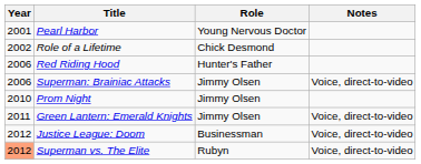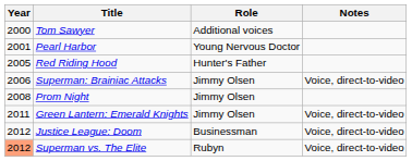 <table class="wikitable sortable">
 <tr>
 <th>Year</th>
 <th>Title</th>
 <th>Role</th>
 <th>Notes</th>
 </tr>
 <tr>
+<td>2000</td>
+<td><em><a href='#'>Tom Sawyer</a></em></td>
+<td>Additional voices</td>
+<td></td>
+</tr>
+<tr>
 <td>2001</td>
 <td><em><a href='#'>Pearl Harbor</a></em></td>
 <td>Young Nervous Doctor</td>
 <td></td>
 </tr>
 <tr>
-<td>2002</td>
-<td><em>Role of a Lifetime</em></td>
-<td>Chick Desmond</td>
-<td></td>
-</tr>
-<tr>
-<td>2006</td>
+<td>2005</td>
 <td><em><a href='#'>Red Riding Hood</a></em></td>
 <td>Hunter's Father</td>
 <td></td>
 </tr>
 <tr>
 <td>2006</td>
 <td><em><a href='#'>Superman: Brainiac Attacks</a></em></td>
 <td>Jimmy Olsen</td>
 <td>Voice, direct-to-video</td>
 </tr>
 <tr>
-<td>2010</td>
+<td>2008</td>
 <td><em><a href='#'>Prom Night</a></em></td>
 <td>Jimmy Olsen</td>
 <td></td>
 </tr>
 <tr>
 <td>2011</td>
 <td><em><a href='#'>Green Lantern: Emerald Knights</a></em></td>
 <td>Jimmy Olsen</td>
 <td>Voice, direct-to-video</td>
 </tr>
 <tr>
 <td>2012</td>
 <td><em><a href='#'>Justice League: Doom</a></em></td>
 <td>Businessman</td>
 <td>Voice, direct-to-video</td>
 </tr>
 <tr>
 <td style="background: lightsalmon;">2012</td>
 <td><em><a href='#'>Superman vs. The Elite</a></em></td>
 <td>Rubyn</td>
 <td>Voice, direct-to-video</td>
 </tr>
 </table>
